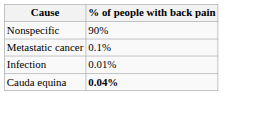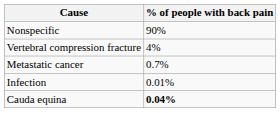 <table class="wikitable">
 <tr>
 <th><strong>Cause</strong></th>
 <th><strong>% of people with back pain</strong></th>
 </tr>
 <tr>
 <td>Nonspecific</td>
 <td>90%</td>
 </tr>
 <tr>
+<td>Vertebral compression fracture</td>
+<td>4%</td>
+</tr>
+<tr>
 <td>Metastatic cancer</td>
-<td>0.1%</td>
+<td>0.7%</td>
 </tr>
 <tr>
 <td>Infection</td>
 <td>0.01%</td>
 </tr>
 <tr>
 <td>Cauda equina</td>
 <td><strong>0.04%</strong></td>
 </tr>
 </table>
